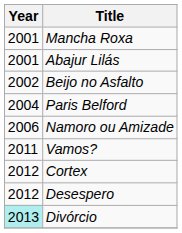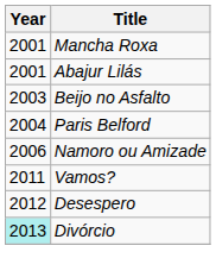 <table class="wikitable" style="font-size: 90%;">
 <tr>
 <th>Year</th>
 <th>Title</th>
 </tr>
 <tr>
 <td>2001</td>
 <td><em>Mancha Roxa</em></td>
 </tr>
 <tr>
 <td>2001</td>
 <td><em>Abajur Lilás</em></td>
 </tr>
 <tr>
-<td>2002</td>
+<td>2003</td>
 <td><em>Beijo no Asfalto</em></td>
 </tr>
 <tr>
 <td>2004</td>
 <td><em>Paris Belford</em></td>
 </tr>
 <tr>
 <td>2006</td>
 <td><em>Namoro ou Amizade</em></td>
 </tr>
 <tr>
 <td>2011</td>
 <td><em>Vamos?</em></td>
 </tr>
 <tr>
 <td>2012</td>
-<td><em>Cortex</em></td>
-</tr>
-<tr>
-<td>2012</td>
 <td><em>Desespero</em></td>
 </tr>
 <tr>
 <td style="background: paleturquoise;">2013</td>
 <td><em>Divórcio</em></td>
 </tr>
 <tr>
 </tr>
 </table>
